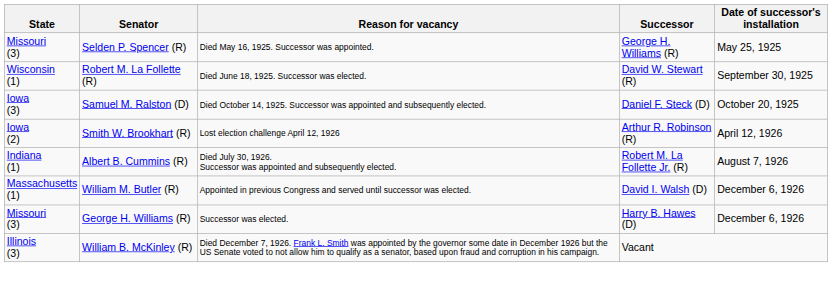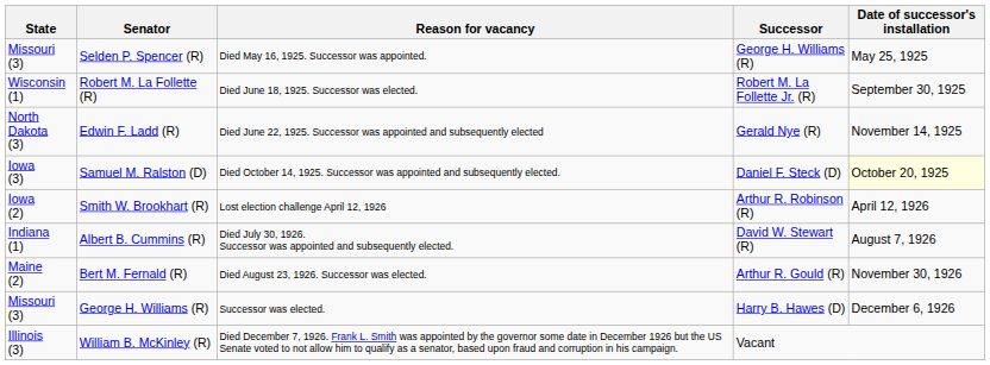 <table class="wikitable sortable">
 <tr style="vertical-align:bottom;">
 <th>State</th>
 <th>Senator</th>
 <th>Reason for vacancy</th>
 <th>Successor</th>
 <th>Date of successor's installation</th>
 </tr>
 <tr>
 <td><a href='#'>Missouri</a><br>(3)</td>
 <td><a href='#'>Selden P. Spencer</a> (R)</td>
 <td style="font-size:80%">Died May 16, 1925.  Successor was appointed.</td>
 <td><a href='#'>George H. Williams</a> (R)</td>
 <td>May 25, 1925</td>
 </tr>
 <tr>
 <td><a href='#'>Wisconsin</a><br>(1)</td>
 <td><a href='#'>Robert M. La Follette</a> (R)</td>
 <td style="font-size:80%">Died June 18, 1925. Successor was elected.</td>
-<td><a href='#'>David W. Stewart</a> (R)</td>
+<td><a href='#'>Robert M. La Follette Jr.</a> (R)</td>
 <td>September 30, 1925</td>
+</tr>
+<tr>
+<td><a href='#'>North Dakota</a><br>(3)</td>
+<td><a href='#'>Edwin F. Ladd</a> (R)</td>
+<td style="font-size:80%">Died June 22, 1925. Successor was appointed and subsequently elected</td>
+<td><a href='#'>Gerald Nye</a> (R)</td>
+<td>November 14, 1925</td>
 </tr>
 <tr>
 <td><a href='#'>Iowa</a><br>(3)</td>
 <td><a href='#'>Samuel M. Ralston</a> (D)</td>
 <td style="font-size:80%">Died October 14, 1925.  Successor was appointed and subsequently elected.</td>
 <td><a href='#'>Daniel F. Steck</a> (D)</td>
-<td>October 20, 1925</td>
+<td style="background: lightyellow;">October 20, 1925</td>
 </tr>
 <tr>
 <td><a href='#'>Iowa</a><br>(2)</td>
 <td><a href='#'>Smith W. Brookhart</a> (R)</td>
 <td style="font-size:80%">Lost election challenge April 12, 1926</td>
 <td><a href='#'>Arthur R. Robinson</a> (R)</td>
 <td>April 12, 1926</td>
 </tr>
 <tr>
 <td><a href='#'>Indiana</a><br>(1)</td>
 <td><a href='#'>Albert B. Cummins</a> (R)</td>
 <td style="font-size:80%">Died July 30, 1926.<br>Successor was appointed and subsequently elected.</td>
-<td><a href='#'>Robert M. La Follette Jr.</a> (R)</td>
+<td><a href='#'>David W. Stewart</a> (R)</td>
 <td>August 7, 1926</td>
 </tr>
 <tr>
-<td><a href='#'>Massachusetts</a><br>(1)</td>
-<td><a href='#'>William M. Butler</a> (R)</td>
-<td style="font-size:80%">Appointed in previous Congress and served until successor was elected.</td>
-<td><a href='#'>David I. Walsh</a> (D)</td>
-<td>December 6, 1926</td>
+<td><a href='#'>Maine</a><br>(2)</td>
+<td><a href='#'>Bert M. Fernald</a> (R)</td>
+<td style="font-size:80%">Died August 23, 1926. Successor was elected.</td>
+<td><a href='#'>Arthur R. Gould</a> (R)</td>
+<td>November 30, 1926</td>
 </tr>
 <tr>
 <td><a href='#'>Missouri</a><br>(3)</td>
 <td><a href='#'>George H. Williams</a> (R)</td>
 <td style="font-size:80%">Successor was elected.</td>
 <td><a href='#'>Harry B. Hawes</a> (D)</td>
 <td>December 6, 1926</td>
 </tr>
 <tr>
 <td><a href='#'>Illinois</a><br>(3)</td>
 <td nowrap ><a href='#'>William B. McKinley</a> (R)</td>
 <td style="font-size:80%">Died December 7, 1926.  <a href='#'>Frank L. Smith</a> was appointed by the governor some date in December 1926 but the US Senate voted to not allow him to qualify as a senator, based upon fraud and corruption in his campaign.</td>
 <td colspan=2>Vacant</td>
 </tr>
 </table>
